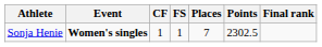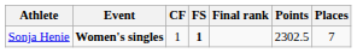 <table class="wikitable" border="1" style="font-size:90%">
 <tr>
 <th>Athlete</th>
 <th>Event</th>
 <th>CF</th>
 <th>FS</th>
+<th>Final rank</th>
+<th>Points</th>
 <th>Places</th>
-<th>Points</th>
-<th>Final rank</th>
 </tr>
 <tr align=center>
 <td align=left><a href='#'>Sonja Henie</a></td>
 <td><strong>Women's singles</strong></td>
 <td>1</td>
-<td>1</td>
+<td><strong>1</strong></td>
+<td></td>
+<td>2302.5</td>
 <td>7</td>
-<td>2302.5</td>
-<td></td>
 </tr>
 </table>
